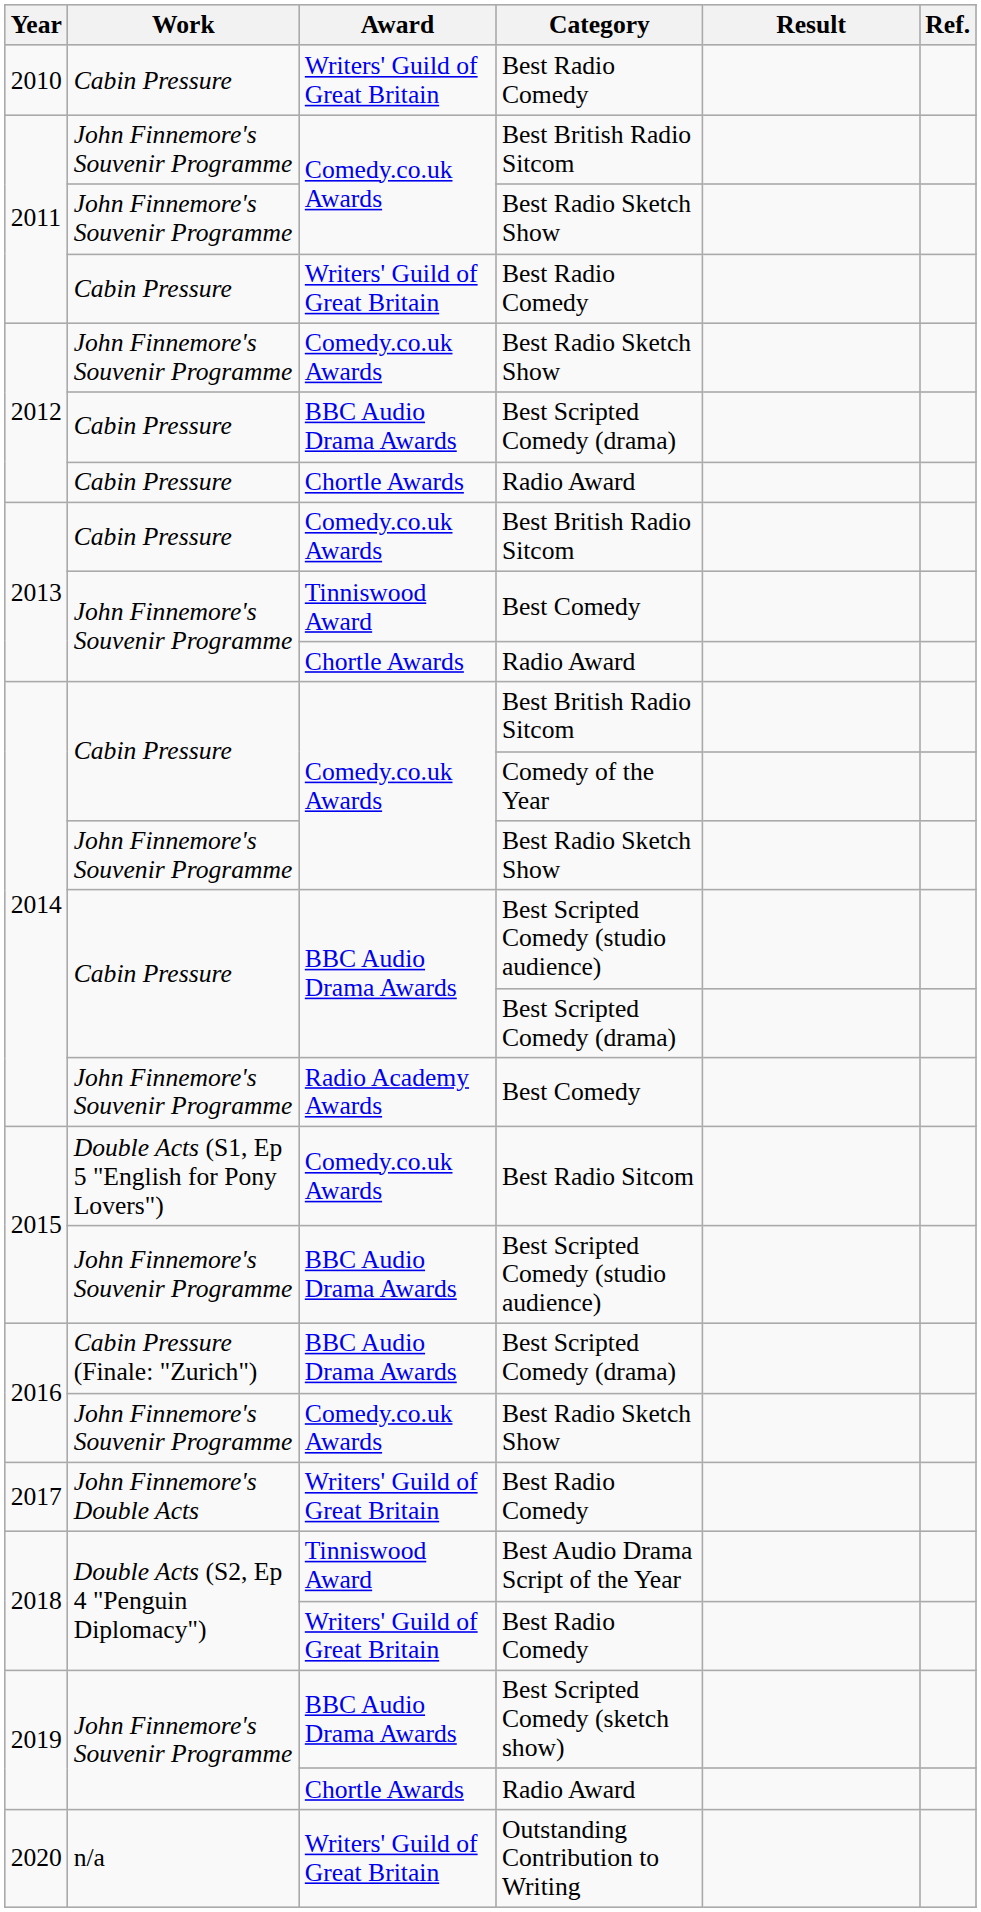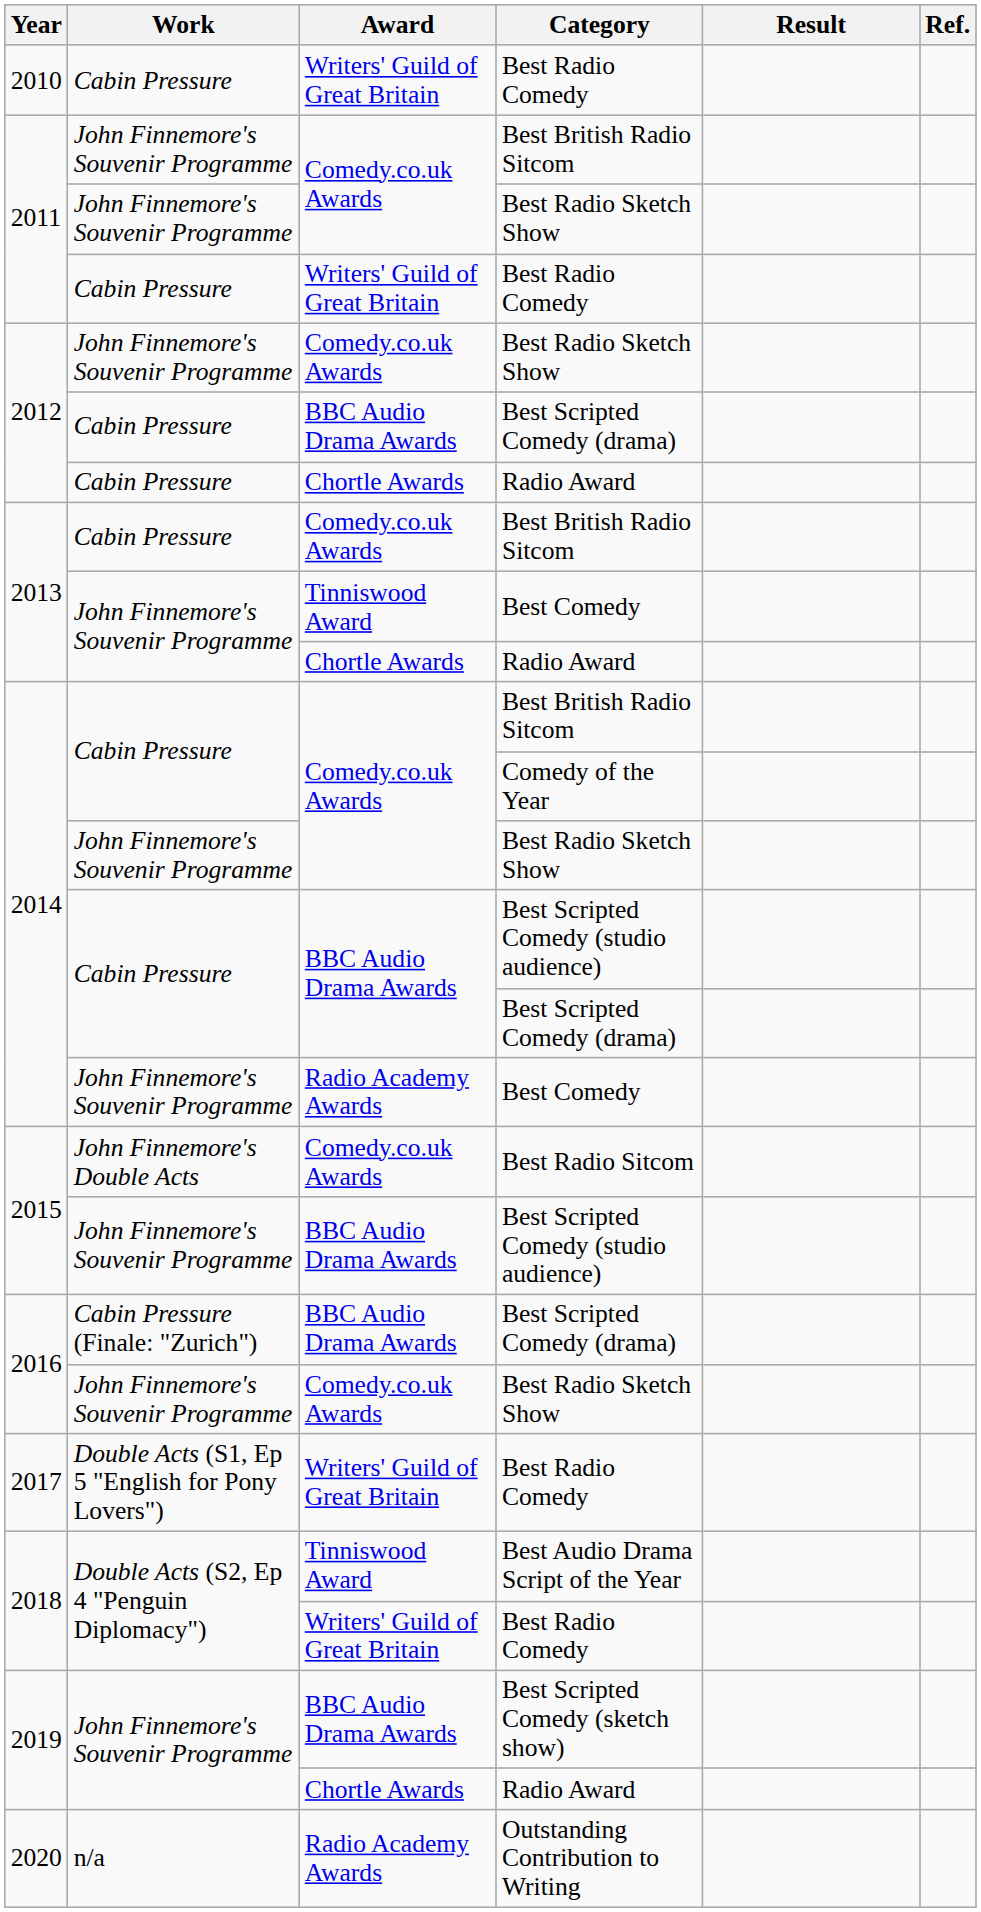 <table class="wikitable plainrowheaders">
 <tr>
 <th>Year</th>
 <th>Work</th>
 <th>Award</th>
 <th>Category</th>
 <th style="min-width: 8em">Result</th>
 <th>Ref.</th>
 </tr>
 <tr>
 <td>2010</td>
 <td><em>Cabin Pressure</em></td>
 <td><a href='#'>Writers' Guild of Great Britain</a></td>
 <td>Best Radio Comedy</td>
 <td></td>
 <td></td>
 </tr>
 <tr>
 <td rowspan="3">2011</td>
 <td><em>John Finnemore's Souvenir Programme</em></td>
 <td rowspan="2"><a href='#'>Comedy.co.uk Awards</a></td>
 <td>Best British Radio Sitcom</td>
 <td></td>
 <td></td>
 </tr>
 <tr>
 <td><em>John Finnemore's Souvenir Programme</em></td>
 <td>Best Radio Sketch Show</td>
 <td></td>
 <td></td>
 </tr>
 <tr>
 <td><em>Cabin Pressure</em></td>
 <td><a href='#'>Writers' Guild of Great Britain</a></td>
 <td>Best Radio Comedy</td>
 <td></td>
 <td></td>
 </tr>
 <tr>
 <td rowspan="3">2012</td>
 <td><em>John Finnemore's Souvenir Programme</em></td>
 <td><a href='#'>Comedy.co.uk Awards</a></td>
 <td>Best Radio Sketch Show</td>
 <td></td>
 <td></td>
 </tr>
 <tr>
 <td><em>Cabin Pressure</em></td>
 <td><a href='#'>BBC Audio Drama Awards</a></td>
 <td>Best Scripted Comedy (drama)</td>
 <td></td>
 <td></td>
 </tr>
 <tr>
 <td><em>Cabin Pressure</em></td>
 <td><a href='#'>Chortle Awards</a></td>
 <td>Radio Award</td>
 <td></td>
 <td></td>
 </tr>
 <tr>
 <td rowspan="3">2013</td>
 <td><em>Cabin Pressure</em></td>
 <td><a href='#'>Comedy.co.uk Awards</a></td>
 <td>Best British Radio Sitcom</td>
 <td></td>
 <td></td>
 </tr>
 <tr>
 <td rowspan="2"><em>John Finnemore's Souvenir Programme</em></td>
 <td><a href='#'>Tinniswood Award</a></td>
 <td>Best Comedy</td>
 <td></td>
 <td></td>
 </tr>
 <tr>
 <td><a href='#'>Chortle Awards</a></td>
 <td>Radio Award</td>
 <td></td>
 <td></td>
 </tr>
 <tr>
 <td rowspan="6">2014</td>
 <td rowspan="2"><em>Cabin Pressure</em></td>
 <td rowspan="3"><a href='#'>Comedy.co.uk Awards</a></td>
 <td>Best British Radio Sitcom</td>
 <td></td>
 <td></td>
 </tr>
 <tr>
 <td>Comedy of the Year</td>
 <td></td>
 <td></td>
 </tr>
 <tr>
 <td><em>John Finnemore's Souvenir Programme</em></td>
 <td>Best Radio Sketch Show</td>
 <td></td>
 <td></td>
 </tr>
 <tr>
 <td rowspan="2"><em>Cabin Pressure</em></td>
 <td rowspan="2"><a href='#'>BBC Audio Drama Awards</a></td>
 <td>Best Scripted Comedy (studio audience)</td>
 <td></td>
 <td></td>
 </tr>
 <tr>
 <td>Best Scripted Comedy (drama)</td>
 <td></td>
 <td></td>
 </tr>
 <tr>
 <td><em>John Finnemore's Souvenir Programme</em></td>
 <td><a href='#'>Radio Academy Awards</a></td>
 <td>Best Comedy</td>
 <td></td>
 <td></td>
 </tr>
 <tr>
 <td rowspan="2">2015</td>
-<td><em>Double Acts</em> (S1, Ep 5 "English for Pony Lovers")</td>
+<td><em>John Finnemore's</em> <em>Double Acts</em></td>
 <td><a href='#'>Comedy.co.uk Awards</a></td>
 <td>Best Radio Sitcom</td>
 <td></td>
 <td></td>
 </tr>
 <tr>
 <td><em>John Finnemore's Souvenir Programme</em></td>
 <td><a href='#'>BBC Audio Drama Awards</a></td>
 <td>Best Scripted Comedy (studio audience)</td>
 <td></td>
 <td></td>
 </tr>
 <tr>
 <td rowspan="2">2016</td>
 <td><em>Cabin Pressure</em> (Finale: "Zurich")</td>
 <td><a href='#'>BBC Audio Drama Awards</a></td>
 <td>Best Scripted Comedy (drama)</td>
 <td></td>
 <td></td>
 </tr>
 <tr>
 <td><em>John Finnemore's Souvenir Programme</em></td>
 <td><a href='#'>Comedy.co.uk Awards</a></td>
 <td>Best Radio Sketch Show</td>
 <td></td>
 <td></td>
 </tr>
 <tr>
 <td>2017</td>
-<td><em>John Finnemore's</em> <em>Double Acts</em></td>
+<td><em>Double Acts</em> (S1, Ep 5 "English for Pony Lovers")</td>
 <td><a href='#'>Writers' Guild of Great Britain</a></td>
 <td>Best Radio Comedy</td>
 <td></td>
 <td></td>
 </tr>
 <tr>
 <td rowspan="2">2018</td>
 <td rowspan="2"><em>Double Acts</em> (S2, Ep 4 "Penguin Diplomacy")</td>
 <td><a href='#'>Tinniswood Award</a></td>
 <td>Best Audio Drama Script of the Year</td>
 <td></td>
 <td></td>
 </tr>
 <tr>
 <td><a href='#'>Writers' Guild of Great Britain</a></td>
 <td>Best Radio Comedy</td>
 <td></td>
 <td></td>
 </tr>
 <tr>
 <td rowspan="2">2019</td>
 <td rowspan="2"><em>John Finnemore's Souvenir Programme</em></td>
 <td><a href='#'>BBC Audio Drama Awards</a></td>
 <td>Best Scripted Comedy (sketch show)</td>
 <td></td>
 <td></td>
 </tr>
 <tr>
 <td><a href='#'>Chortle Awards</a></td>
 <td>Radio Award</td>
 <td></td>
 <td></td>
 </tr>
 <tr>
 <td>2020</td>
 <td>n/a</td>
-<td><a href='#'>Writers' Guild of Great Britain</a></td>
+<td><a href='#'>Radio Academy Awards</a></td>
 <td>Outstanding Contribution to Writing</td>
 <td></td>
 <td></td>
 </tr>
 </table>
